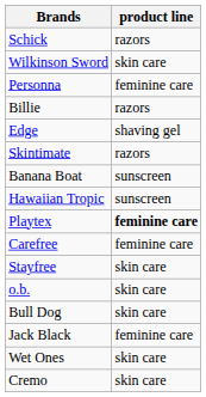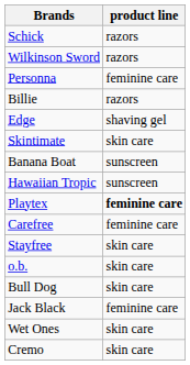 <table class="wikitable">
 <tr>
 <th>Brands</th>
 <th>product line</th>
 </tr>
 <tr>
 <td><a href='#'>Schick</a></td>
 <td>razors</td>
 </tr>
 <tr>
 <td><a href='#'>Wilkinson Sword</a></td>
-<td>skin care</td>
+<td>razors</td>
 </tr>
 <tr>
 <td><a href='#'>Personna</a></td>
 <td>feminine care</td>
 </tr>
 <tr>
 <td>Billie</td>
 <td>razors</td>
 </tr>
 <tr>
 <td><a href='#'>Edge</a></td>
 <td>shaving gel</td>
 </tr>
 <tr>
 <td><a href='#'>Skintimate</a></td>
-<td>razors</td>
+<td>skin care</td>
 </tr>
 <tr>
 <td>Banana Boat</td>
 <td>sunscreen</td>
 </tr>
 <tr>
 <td><a href='#'>Hawaiian Tropic</a></td>
 <td>sunscreen</td>
 </tr>
 <tr>
 <td><a href='#'>Playtex</a></td>
 <td><strong>feminine care</strong></td>
 </tr>
 <tr>
 <td><a href='#'>Carefree</a></td>
 <td>feminine care</td>
 </tr>
 <tr>
 <td><a href='#'>Stayfree</a></td>
 <td>skin care</td>
 </tr>
 <tr>
 <td><a href='#'>o.b.</a></td>
 <td>skin care</td>
 </tr>
 <tr>
 <td>Bull Dog</td>
 <td>skin care</td>
 </tr>
 <tr>
 <td>Jack Black</td>
 <td>feminine care</td>
 </tr>
 <tr>
 <td>Wet Ones</td>
 <td>skin care</td>
 </tr>
 <tr>
 <td>Cremo</td>
 <td>skin care</td>
 </tr>
 </table>
